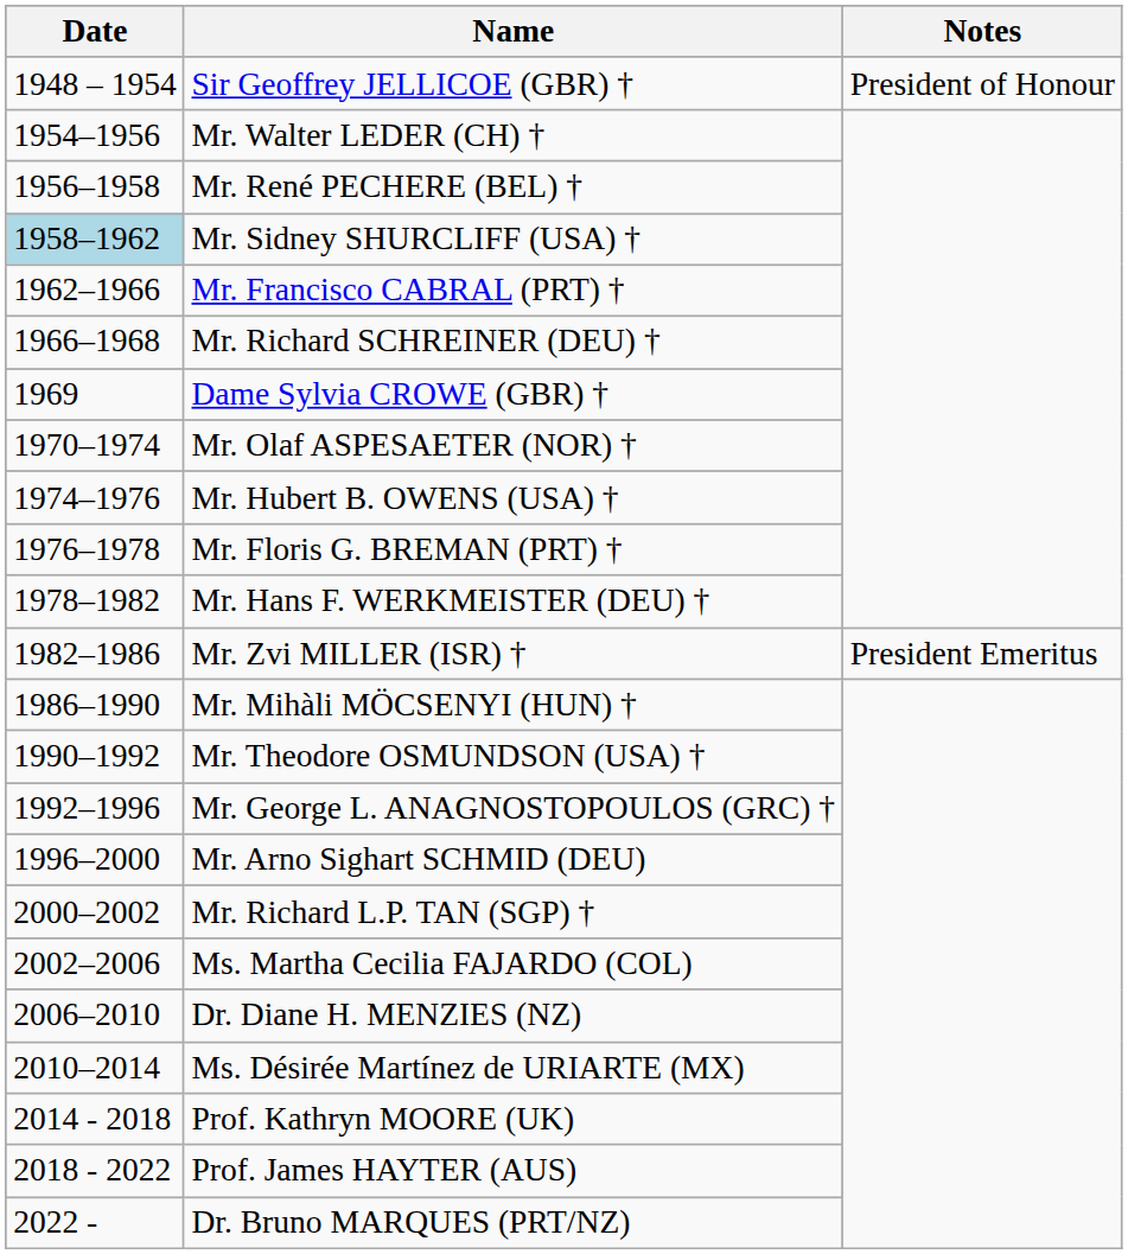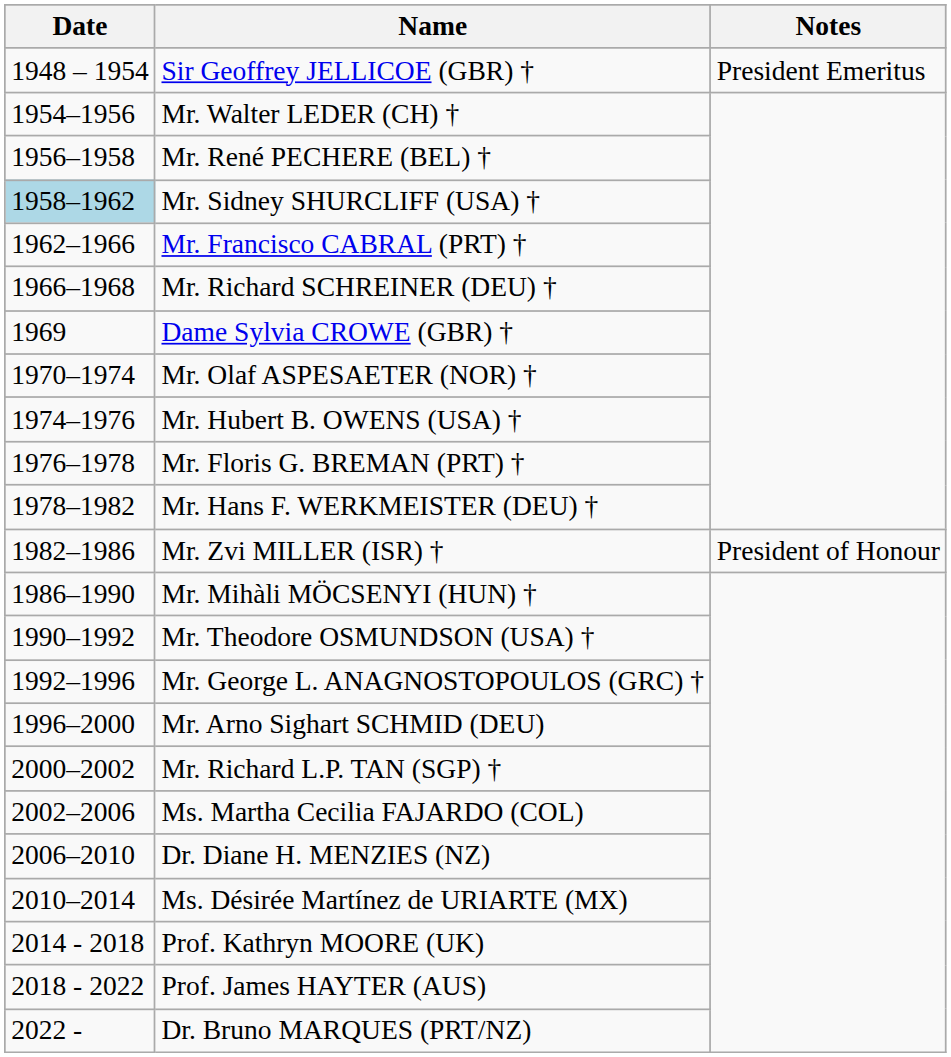 <table class="wikitable sortable">
 <tr>
 <th>Date</th>
 <th>Name</th>
 <th>Notes</th>
 </tr>
 <tr>
 <td>1948 – 1954</td>
 <td><a href='#'>Sir Geoffrey JELLICOE</a> (GBR) †</td>
-<td>President of Honour</td>
+<td>President Emeritus</td>
 </tr>
 <tr>
 <td>1954–1956</td>
 <td>Mr. Walter LEDER (CH) †</td>
 </tr>
 <tr>
 <td>1956–1958</td>
 <td>Mr. René PECHERE (BEL) †</td>
 </tr>
 <tr>
 <td style="background: lightblue;">1958–1962</td>
 <td>Mr. Sidney SHURCLIFF (USA) †</td>
 </tr>
 <tr>
 <td>1962–1966</td>
 <td><a href='#'>Mr. Francisco CABRAL</a> (PRT) †</td>
 </tr>
 <tr>
 <td>1966–1968</td>
 <td>Mr. Richard SCHREINER (DEU) †</td>
 </tr>
 <tr>
 <td>1969</td>
 <td><a href='#'>Dame Sylvia CROWE</a> (GBR) †</td>
 </tr>
 <tr>
 <td>1970–1974</td>
 <td>Mr. Olaf ASPESAETER (NOR) †</td>
 </tr>
 <tr>
 <td>1974–1976</td>
 <td>Mr. Hubert B. OWENS (USA) †</td>
 </tr>
 <tr>
 <td>1976–1978</td>
 <td>Mr. Floris G. BREMAN (PRT) †</td>
 </tr>
 <tr>
 <td>1978–1982</td>
 <td>Mr. Hans F. WERKMEISTER (DEU) †</td>
 </tr>
 <tr>
 <td>1982–1986</td>
 <td>Mr. Zvi MILLER (ISR) †</td>
-<td>President Emeritus</td>
+<td>President of Honour</td>
 </tr>
 <tr>
 <td>1986–1990</td>
 <td>Mr. Mihàli MÖCSENYI (HUN) †</td>
 </tr>
 <tr>
 <td>1990–1992</td>
 <td>Mr. Theodore OSMUNDSON (USA) †</td>
 </tr>
 <tr>
 <td>1992–1996</td>
 <td>Mr. George L. ANAGNOSTOPOULOS (GRC) †</td>
 </tr>
 <tr>
 <td>1996–2000</td>
 <td>Mr. Arno Sighart SCHMID (DEU)</td>
 </tr>
 <tr>
 <td>2000–2002</td>
 <td>Mr. Richard L.P. TAN (SGP) †</td>
 </tr>
 <tr>
 <td>2002–2006</td>
 <td>Ms. Martha Cecilia FAJARDO (COL)</td>
 </tr>
 <tr>
 <td>2006–2010</td>
 <td>Dr. Diane H. MENZIES (NZ)</td>
 </tr>
 <tr>
 <td>2010–2014</td>
 <td>Ms. Désirée Martínez de URIARTE (MX)</td>
 </tr>
 <tr>
 <td>2014 - 2018</td>
 <td>Prof. Kathryn MOORE (UK)</td>
 </tr>
 <tr>
 <td>2018 - 2022</td>
 <td>Prof. James HAYTER (AUS)</td>
 </tr>
 <tr>
 <td>2022 -</td>
 <td>Dr. Bruno MARQUES (PRT/NZ) </td>
 </tr>
 </table>
